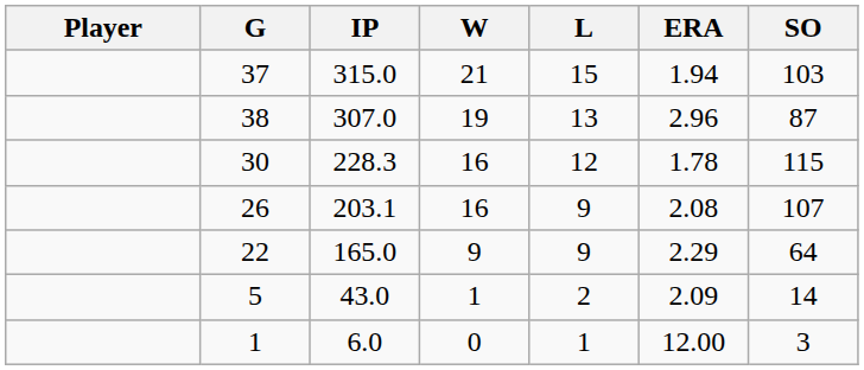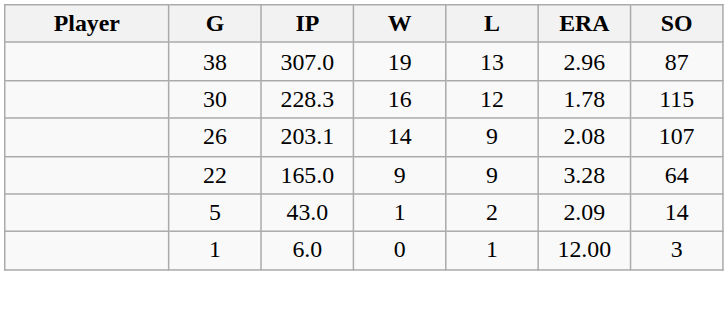 <table class="wikitable sortable">
 <tr>
 <th bgcolor="#DDDDFF" width="16%">Player</th>
 <th bgcolor="#DDDDFF" width="9%">G</th>
 <th bgcolor="#DDDDFF" width="9%">IP</th>
 <th bgcolor="#DDDDFF" width="9%">W</th>
 <th bgcolor="#DDDDFF" width="9%">L</th>
 <th bgcolor="#DDDDFF" width="9%">ERA</th>
 <th bgcolor="#DDDDFF" width="9%">SO</th>
-</tr>
-<tr align="center">
-<td></td>
-<td>37</td>
-<td>315.0</td>
-<td>21</td>
-<td>15</td>
-<td>1.94</td>
-<td>103</td>
 </tr>
 <tr align="center">
 <td></td>
 <td>38</td>
 <td>307.0</td>
 <td>19</td>
 <td>13</td>
 <td>2.96</td>
 <td>87</td>
 </tr>
 <tr align="center">
 <td></td>
 <td>30</td>
 <td>228.3</td>
 <td>16</td>
 <td>12</td>
 <td>1.78</td>
 <td>115</td>
 </tr>
 <tr align="center">
 <td></td>
 <td>26</td>
 <td>203.1</td>
-<td>16</td>
+<td>14</td>
 <td>9</td>
 <td>2.08</td>
 <td>107</td>
 </tr>
 <tr align="center">
 <td></td>
 <td>22</td>
 <td>165.0</td>
 <td>9</td>
 <td>9</td>
-<td>2.29</td>
+<td>3.28</td>
 <td>64</td>
 </tr>
 <tr align="center">
 <td></td>
 <td>5</td>
 <td>43.0</td>
 <td>1</td>
 <td>2</td>
 <td>2.09</td>
 <td>14</td>
 </tr>
 <tr align="center">
 <td></td>
 <td>1</td>
 <td>6.0</td>
 <td>0</td>
 <td>1</td>
 <td>12.00</td>
 <td>3</td>
 </tr>
 </table>
